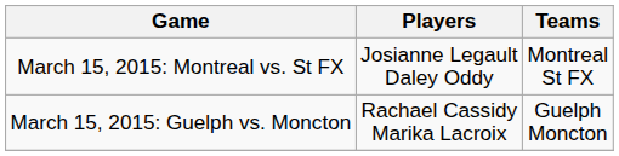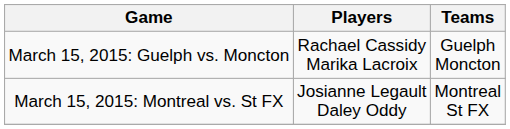 <table class="wikitable sortable" style="text-align: center;">
 <tr bgcolor="#efefef" align=center>
 <th align=left>Game</th>
 <th align=left>Players</th>
 <th align=left>Teams</th>
 </tr>
 <tr align=center>
+<td>March 15, 2015: Guelph vs. Moncton</td>
+<td>Rachael Cassidy<br>Marika Lacroix</td>
+<td>Guelph<br>Moncton</td>
+</tr>
+<tr align=center>
 <td>March 15, 2015: Montreal vs. St FX</td>
 <td>Josianne Legault<br>Daley Oddy</td>
 <td>Montreal<br>St FX</td>
 </tr>
 <tr align=center>
-<td>March 15, 2015: Guelph vs. Moncton</td>
-<td>Rachael Cassidy<br>Marika Lacroix</td>
-<td>Guelph<br>Moncton</td>
-</tr>
-<tr align=center>
 </tr>
 </table>
